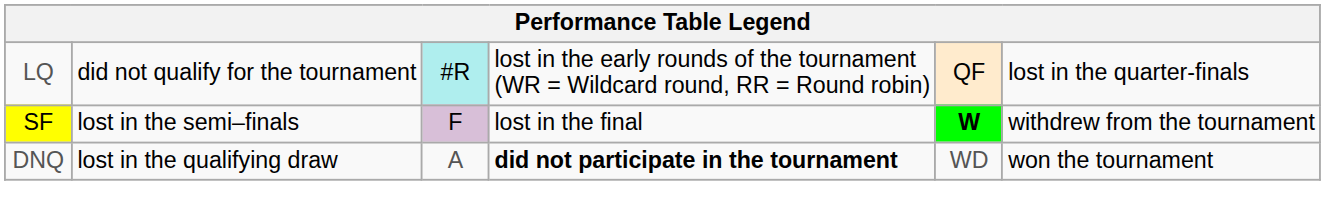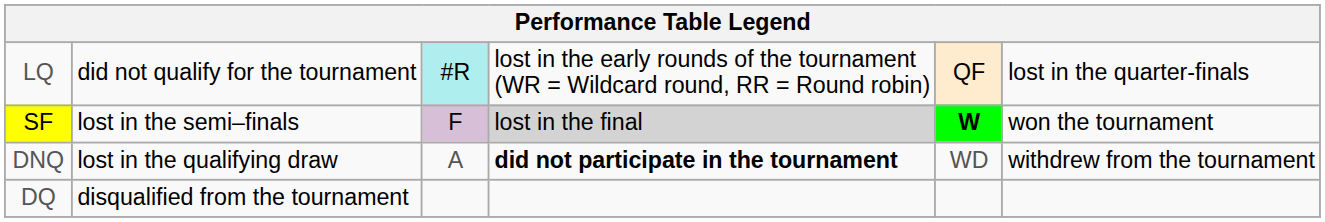 <table class="wikitable" style="font-size:78%;">
 <tr>
 <th colspan="6">Performance Table Legend</th>
 </tr>
 <tr>
 <td align="center" style="color:#555555;" width="30">LQ</td>
 <td>did not qualify for the tournament</td>
 <td align="center" style="background:#afeeee;">#R</td>
 <td>lost in the early rounds of the tournament<br>(WR = Wildcard round, RR = Round robin)</td>
 <td align="center" style="background:#ffebcd;">QF</td>
 <td>lost in the quarter-finals</td>
 </tr>
 <tr>
 <td align="center" style="background:yellow;">SF</td>
 <td>lost in the semi–finals</td>
 <td align="center" style="background:#D8BFD8;">F</td>
-<td>lost in the final</td>
+<td style="background: lightgrey;">lost in the final</td>
 <td align="center" style="background:#00ff00;"><strong>W</strong></td>
-<td>withdrew from the tournament</td>
+<td>won the tournament</td>
 </tr>
 <tr>
 <td align="center" style="color:#555555;" width="30">DNQ</td>
 <td>lost in the qualifying draw</td>
 <td align="center" style="color:#555555;" width="30">A</td>
 <td><strong>did not participate in the tournament</strong></td>
 <td align="center" style="color:#555555;" width="30">WD</td>
-<td>won the tournament</td>
+<td>withdrew from the tournament</td>
+</tr>
+<tr>
+<td align="center" style="color:#555555;" width="30">DQ</td>
+<td>disqualified from the tournament</td>
+<td></td>
+<td></td>
+<td></td>
+<td></td>
 </tr>
 </table>
